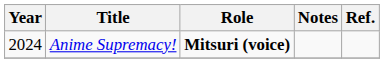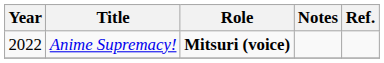 <table class="wikitable">
 <tr>
 <th>Year</th>
 <th>Title</th>
 <th>Role</th>
 <th class="unsortable">Notes</th>
 <th class="unsortable">Ref.</th>
 </tr>
 <tr>
-<td>2024</td>
+<td>2022</td>
 <td><em><a href='#'>Anime Supremacy!</a></em></td>
 <td><strong>Mitsuri (voice)</strong></td>
 <td></td>
 <td></td>
 </tr>
 <tr>
 </tr>
 </table>
